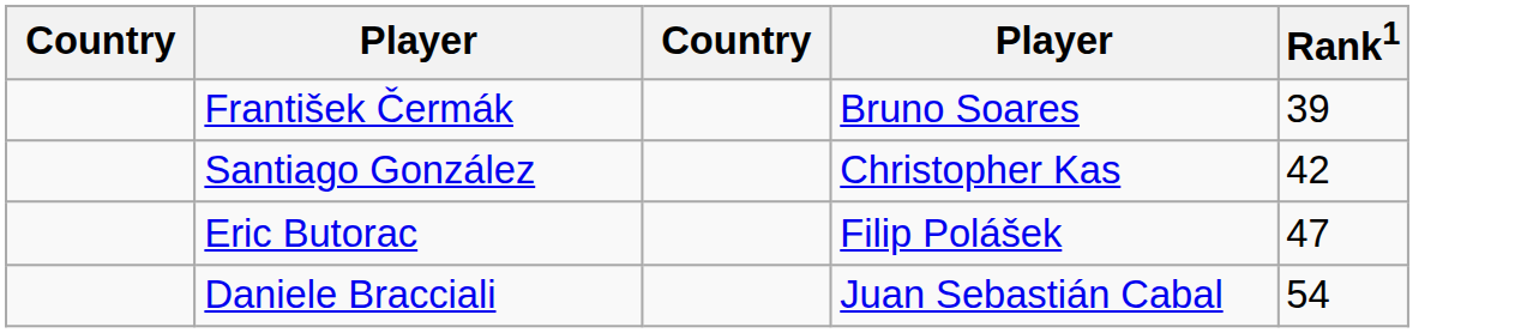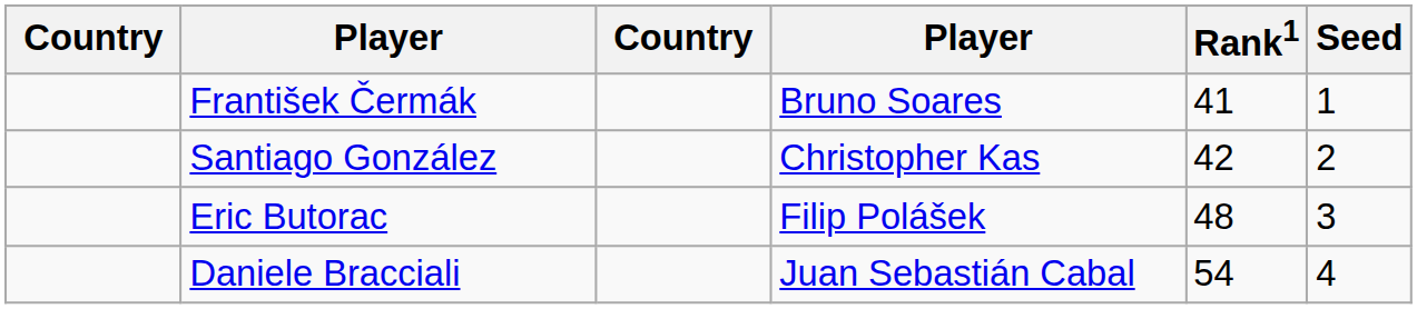 <table class="sortable wikitable">
 <tr>
 <th width="70">Country</th>
 <th width="175">Player</th>
 <th width="70">Country</th>
 <th width="175">Player</th>
 <th>Rank<sup>1</sup></th>
+<th>Seed</th>
 </tr>
 <tr>
 <td></td>
 <td><a href='#'>František Čermák</a></td>
 <td></td>
 <td><a href='#'>Bruno Soares</a></td>
-<td>39</td>
+<td>41</td>
+<td>1</td>
 </tr>
 <tr>
 <td></td>
 <td><a href='#'>Santiago González</a></td>
 <td></td>
 <td><a href='#'>Christopher Kas</a></td>
 <td>42</td>
+<td>2</td>
 </tr>
 <tr>
 <td></td>
 <td><a href='#'>Eric Butorac</a></td>
 <td></td>
 <td><a href='#'>Filip Polášek</a></td>
-<td>47</td>
+<td>48</td>
+<td>3</td>
 </tr>
 <tr>
 <td></td>
 <td><a href='#'>Daniele Bracciali</a></td>
 <td></td>
 <td><a href='#'>Juan Sebastián Cabal</a></td>
 <td>54</td>
+<td>4</td>
 </tr>
 </table>
